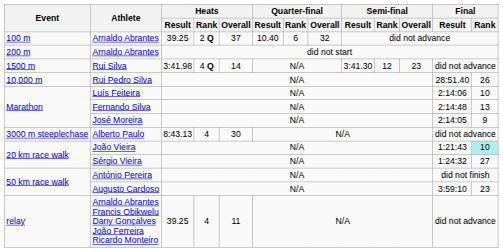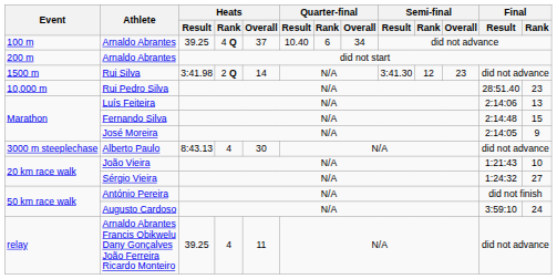 <table class="wikitable" border="1" style="font-size:90%">
 <tr>
 <th rowspan="2">Event</th>
 <th rowspan="2">Athlete</th>
 <th colspan="3">Heats</th>
 <th colspan="3">Quarter-final</th>
 <th colspan="3">Semi-final</th>
 <th colspan="2">Final</th>
 </tr>
 <tr>
 <th>Result</th>
 <th>Rank</th>
 <th>Overall</th>
 <th>Result</th>
 <th>Rank</th>
 <th>Overall</th>
 <th>Result</th>
 <th>Rank</th>
 <th>Overall</th>
 <th>Result</th>
 <th>Rank</th>
 </tr>
 <tr>
 <td><a href='#'>100 m</a></td>
 <td><a href='#'>Arnaldo Abrantes</a></td>
 <td align=center>39.25</td>
-<td align=center>2 <strong>Q</strong></td>
+<td align=center>4 <strong>Q</strong></td>
 <td align=center>37</td>
 <td align=center>10.40</td>
 <td align=center>6</td>
-<td align=center>32</td>
+<td align=center>34</td>
 <td align=center colspan=5>did not advance</td>
 </tr>
 <tr>
 <td><a href='#'>200 m</a></td>
 <td><a href='#'>Arnaldo Abrantes</a></td>
 <td align=center colspan=11>did not start</td>
 </tr>
 <tr>
 <td><a href='#'>1500 m</a></td>
 <td><a href='#'>Rui Silva</a></td>
 <td align=center>3:41.98</td>
-<td align=center>4 <strong>Q</strong></td>
+<td align=center>2 <strong>Q</strong></td>
 <td align=center>14</td>
 <td align=center colspan=3>N/A</td>
 <td align=center>3:41.30</td>
 <td align=center>12</td>
 <td align=center>23</td>
 <td align=center colspan=2>did not advance</td>
 </tr>
 <tr>
 <td><a href='#'>10,000 m</a></td>
 <td><a href='#'>Rui Pedro Silva</a></td>
 <td align=center colspan=9>N/A</td>
 <td align=center>28:51.40</td>
-<td align=center>26</td>
+<td align=center>23</td>
 </tr>
 <tr>
 <td rowspan=3><a href='#'>Marathon</a></td>
 <td><a href='#'>Luís Feiteira</a></td>
 <td align=center colspan=9>N/A</td>
 <td align=center>2:14:06</td>
-<td align=center>10</td>
+<td align=center>13</td>
 </tr>
 <tr>
 <td><a href='#'>Fernando Silva</a></td>
 <td align=center colspan=9>N/A</td>
 <td align=center>2:14:48</td>
-<td align=center>13</td>
+<td align=center>15</td>
 </tr>
 <tr>
 <td><a href='#'>José Moreira</a></td>
 <td align=center colspan=9>N/A</td>
 <td align=center>2:14:05</td>
 <td align=center>9</td>
 </tr>
 <tr>
 <td><a href='#'>3000 m steeplechase</a></td>
 <td><a href='#'>Alberto Paulo</a></td>
 <td align=center>8:43.13</td>
 <td align=center>4</td>
 <td align=center>30</td>
 <td align=center colspan=6>N/A</td>
 <td align=center colspan=3>did not advance</td>
 </tr>
 <tr>
 <td rowspan=2><a href='#'>20 km race walk</a></td>
 <td><a href='#'>João Vieira</a></td>
 <td align=center colspan=9>N/A</td>
 <td align=center>1:21:43</td>
-<td align=center style="background: paleturquoise;">10</td>
+<td align=center>10</td>
 </tr>
 <tr>
 <td><a href='#'>Sérgio Vieira</a></td>
 <td align=center colspan=9>N/A</td>
 <td align=center>1:24:32</td>
 <td align=center>27</td>
 </tr>
 <tr>
 <td rowspan=2><a href='#'>50 km race walk</a></td>
 <td><a href='#'>António Pereira</a></td>
 <td align=center colspan=9>N/A</td>
 <td align=center colspan=2>did not finish</td>
 </tr>
 <tr>
 <td><a href='#'>Augusto Cardoso</a></td>
 <td align=center colspan=9>N/A</td>
 <td align=center>3:59:10</td>
-<td align=center>23</td>
+<td align=center>24</td>
 </tr>
 <tr>
 <td><a href='#'> relay</a></td>
 <td><a href='#'>Arnaldo Abrantes</a><br><a href='#'>Francis Obikwelu</a><br><a href='#'>Dany Gonçalves</a><br><a href='#'>João Ferreira</a><br><a href='#'>Ricardo Monteiro</a></td>
 <td align=center>39.25</td>
 <td align=center>4</td>
 <td align=center>11</td>
 <td align=center colspan=6>N/A</td>
 <td align=center colspan=2>did not advance</td>
 </tr>
 </table>
